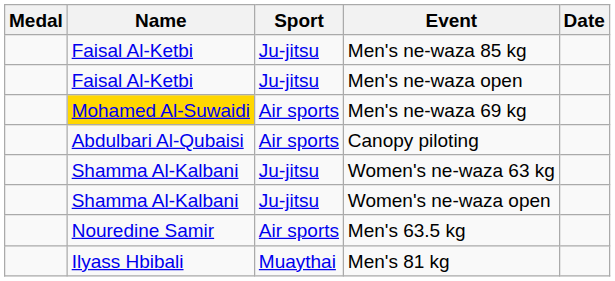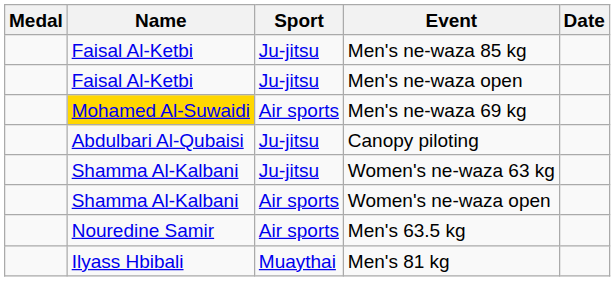 <table class="wikitable sortable" style="font-size: 95%;">
 <tr>
 <th>Medal</th>
 <th>Name</th>
 <th>Sport</th>
 <th>Event</th>
 <th>Date</th>
 </tr>
 <tr>
 <td></td>
 <td><a href='#'>Faisal Al-Ketbi</a></td>
 <td><a href='#'>Ju-jitsu</a></td>
 <td>Men's ne-waza 85 kg</td>
 <td></td>
 </tr>
 <tr>
 <td></td>
 <td><a href='#'>Faisal Al-Ketbi</a></td>
 <td><a href='#'>Ju-jitsu</a></td>
 <td>Men's ne-waza open</td>
 <td></td>
 </tr>
 <tr>
 <td></td>
 <td style="background: gold;"><a href='#'>Mohamed Al-Suwaidi</a></td>
 <td><a href='#'>Air sports</a></td>
 <td>Men's ne-waza 69 kg</td>
 <td></td>
 </tr>
 <tr>
 <td></td>
 <td><a href='#'>Abdulbari Al-Qubaisi</a></td>
-<td><a href='#'>Air sports</a></td>
+<td><a href='#'>Ju-jitsu</a></td>
 <td>Canopy piloting</td>
 <td></td>
 </tr>
 <tr>
 <td></td>
 <td><a href='#'>Shamma Al-Kalbani</a></td>
 <td><a href='#'>Ju-jitsu</a></td>
 <td>Women's ne-waza 63 kg</td>
 <td></td>
 </tr>
 <tr>
 <td></td>
 <td><a href='#'>Shamma Al-Kalbani</a></td>
-<td><a href='#'>Ju-jitsu</a></td>
+<td><a href='#'>Air sports</a></td>
 <td>Women's ne-waza open</td>
 <td></td>
 </tr>
 <tr>
 <td></td>
 <td><a href='#'>Nouredine Samir</a></td>
 <td><a href='#'>Air sports</a></td>
 <td>Men's 63.5 kg</td>
 <td></td>
 </tr>
 <tr>
 <td></td>
 <td><a href='#'>Ilyass Hbibali</a></td>
 <td><a href='#'>Muaythai</a></td>
 <td>Men's 81 kg</td>
 <td></td>
 </tr>
 </table>
